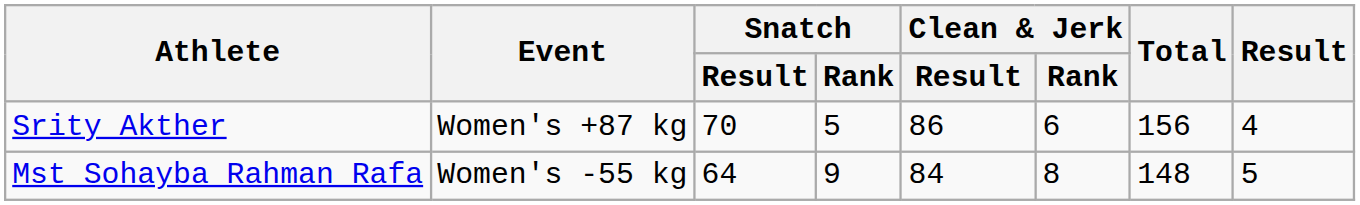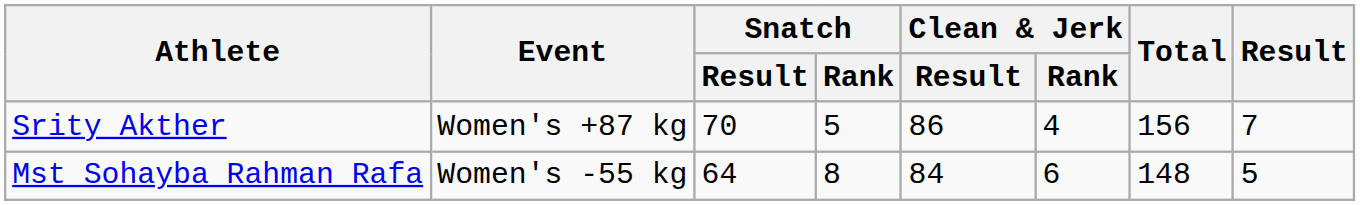 <table class="wikitable">
 <tr>
 <th rowspan="2">Athlete</th>
 <th rowspan="2">Event</th>
 <th colspan="2">Snatch</th>
 <th colspan="2">Clean & Jerk</th>
 <th rowspan="2">Total</th>
 <th rowspan="2">Result</th>
 </tr>
 <tr>
 <th>Result</th>
 <th>Rank</th>
 <th>Result</th>
 <th>Rank</th>
 </tr>
 <tr>
 <td><a href='#'>Srity Akther</a></td>
 <td>Women's +87 kg</td>
 <td>70</td>
 <td>5</td>
 <td>86</td>
-<td>6</td>
+<td>4</td>
 <td>156</td>
-<td>4</td>
+<td>7</td>
 </tr>
 <tr>
 <td><a href='#'>Mst Sohayba Rahman Rafa</a></td>
 <td>Women's -55 kg</td>
 <td>64</td>
-<td>9</td>
+<td>8</td>
 <td>84</td>
-<td>8</td>
+<td>6</td>
 <td>148</td>
 <td>5</td>
 </tr>
 </table>
